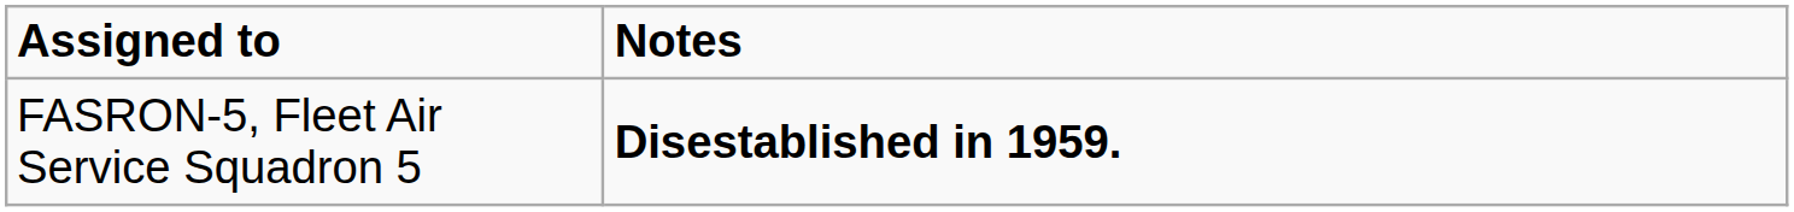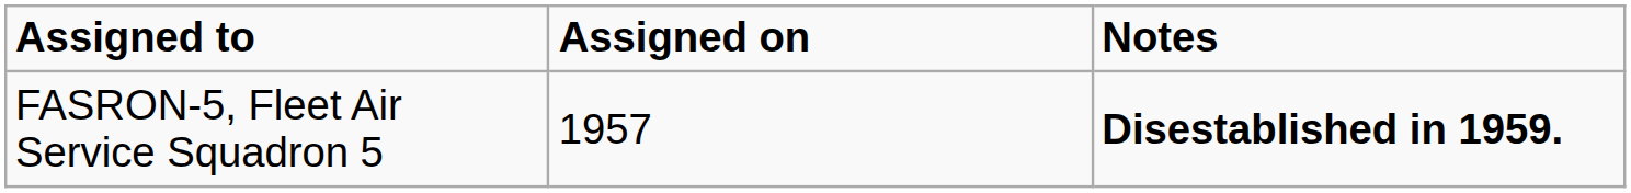 <table class="wikitable" style="width: 70%;">
 <tr>
 <td style="width: 200px;"><strong>Assigned to</strong></td>
+<td style="width: 200px;"><strong>Assigned on</strong></td>
 <td><strong>Notes</strong></td>
 </tr>
 <tr>
 <td>FASRON-5, Fleet Air Service Squadron 5</td>
+<td>1957</td>
 <td><strong>Disestablished in 1959.</strong></td>
 </tr>
 </table>
